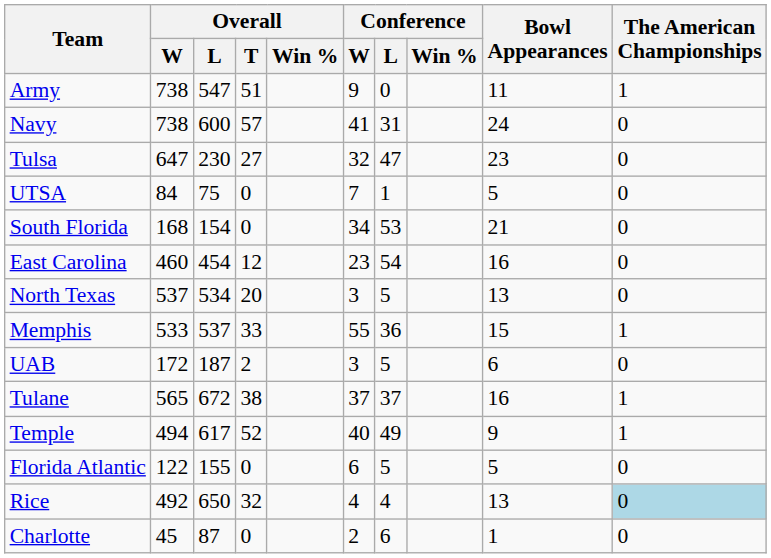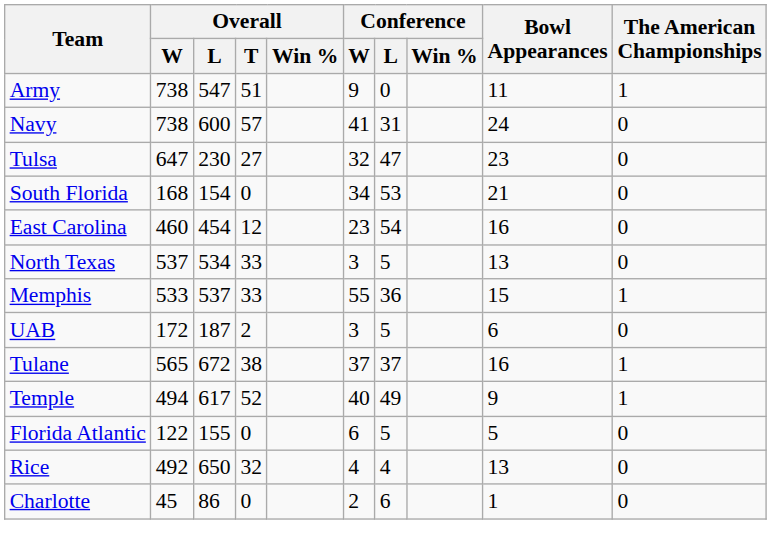 <table class="wikitable sortable">
 <tr>
 <th rowspan=2>Team</th>
 <th colspan=4>Overall</th>
 <th colspan=3>Conference</th>
 <th rowspan=2>Bowl <br> Appearances</th>
 <th rowspan=2>The American <br> Championships</th>
 </tr>
 <tr>
 <th>W</th>
 <th>L</th>
 <th>T</th>
 <th>Win %</th>
 <th>W</th>
 <th>L</th>
 <th>Win %</th>
 </tr>
 <tr>
 <td><a href='#'>Army</a></td>
 <td>738</td>
 <td>547</td>
 <td>51</td>
 <td></td>
 <td>9</td>
 <td>0</td>
 <td></td>
 <td>11</td>
 <td>1</td>
 </tr>
 <tr>
 <td><a href='#'>Navy</a></td>
 <td>738</td>
 <td>600</td>
 <td>57</td>
 <td></td>
 <td>41</td>
 <td>31</td>
 <td></td>
 <td>24</td>
 <td>0</td>
 </tr>
 <tr>
 <td><a href='#'>Tulsa</a></td>
 <td>647</td>
 <td>230</td>
 <td>27</td>
 <td></td>
 <td>32</td>
 <td>47</td>
 <td></td>
 <td>23</td>
 <td>0</td>
 </tr>
 <tr>
-<td><a href='#'>UTSA</a></td>
-<td>84</td>
-<td>75</td>
-<td>0</td>
-<td></td>
-<td>7</td>
-<td>1</td>
-<td></td>
-<td>5</td>
-<td>0</td>
-</tr>
-<tr>
 <td><a href='#'>South Florida</a></td>
 <td>168</td>
 <td>154</td>
 <td>0</td>
 <td></td>
 <td>34</td>
 <td>53</td>
 <td></td>
 <td>21</td>
 <td>0</td>
 </tr>
 <tr>
 <td><a href='#'>East Carolina</a></td>
 <td>460</td>
 <td>454</td>
 <td>12</td>
 <td></td>
 <td>23</td>
 <td>54</td>
 <td></td>
 <td>16</td>
 <td>0</td>
 </tr>
 <tr>
 <td><a href='#'>North Texas</a></td>
 <td>537</td>
 <td>534</td>
-<td>20</td>
+<td>33</td>
 <td></td>
 <td>3</td>
 <td>5</td>
 <td></td>
 <td>13</td>
 <td>0</td>
 </tr>
 <tr>
 <td><a href='#'>Memphis</a></td>
 <td>533</td>
 <td>537</td>
 <td>33</td>
 <td></td>
 <td>55</td>
 <td>36</td>
 <td></td>
 <td>15</td>
 <td>1</td>
 </tr>
 <tr>
 <td><a href='#'>UAB</a></td>
 <td>172</td>
 <td>187</td>
 <td>2</td>
 <td></td>
 <td>3</td>
 <td>5</td>
 <td></td>
 <td>6</td>
 <td>0</td>
 </tr>
 <tr>
 <td><a href='#'>Tulane</a></td>
 <td>565</td>
 <td>672</td>
 <td>38</td>
 <td></td>
 <td>37</td>
 <td>37</td>
 <td></td>
 <td>16</td>
 <td>1</td>
 </tr>
 <tr>
 <td><a href='#'>Temple</a></td>
 <td>494</td>
 <td>617</td>
 <td>52</td>
 <td></td>
 <td>40</td>
 <td>49</td>
 <td></td>
 <td>9</td>
 <td>1</td>
 </tr>
 <tr>
 <td><a href='#'>Florida Atlantic</a></td>
 <td>122</td>
 <td>155</td>
 <td>0</td>
 <td></td>
 <td>6</td>
 <td>5</td>
 <td></td>
 <td>5</td>
 <td>0</td>
 </tr>
 <tr>
 <td><a href='#'>Rice</a></td>
 <td>492</td>
 <td>650</td>
 <td>32</td>
 <td></td>
 <td>4</td>
 <td>4</td>
 <td></td>
 <td>13</td>
-<td style="background: lightblue;">0</td>
+<td>0</td>
 </tr>
 <tr>
 <td><a href='#'>Charlotte</a></td>
 <td>45</td>
-<td>87</td>
+<td>86</td>
 <td>0</td>
 <td></td>
 <td>2</td>
 <td>6</td>
 <td></td>
 <td>1</td>
 <td>0</td>
 </tr>
 </table>
